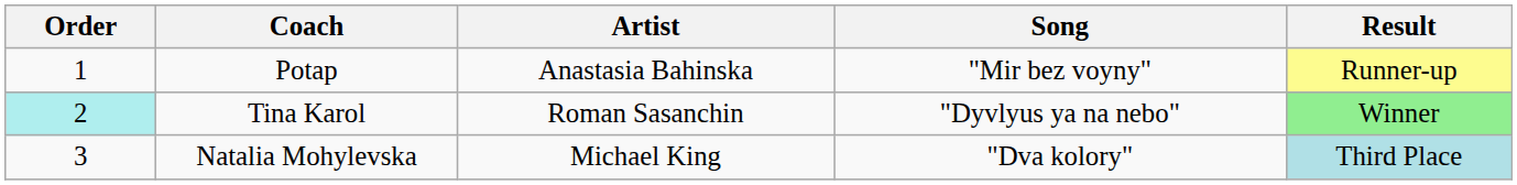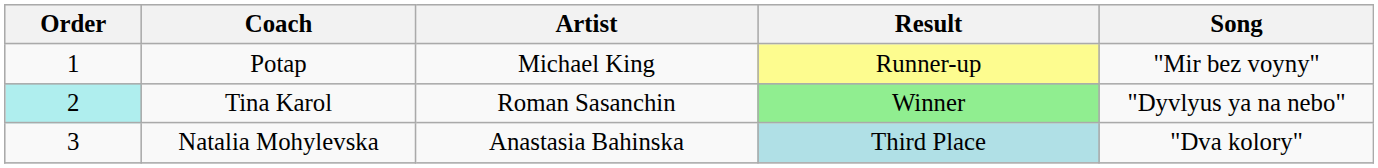 <table class="wikitable" style="text-align:center; width:100%;">
 <tr>
 <th style="width:10%;">Order</th>
 <th style="width:20%;">Coach</th>
 <th style="width:25%;">Artist</th>
+<th style="width:25%;">Result</th>
 <th style="width:30%;">Song</th>
-<th style="width:25%;">Result</th>
 </tr>
 <tr>
 <td>1</td>
 <td>Potap</td>
-<td>Anastasia Bahinska</td>
+<td>Michael King</td>
+<td style="background:#fdfc8f;">Runner-up</td>
 <td>"Mir bez voyny"</td>
-<td style="background:#fdfc8f;">Runner-up</td>
 </tr>
 <tr>
 <td style="background: paleturquoise;">2</td>
 <td>Tina Karol</td>
 <td>Roman Sasanchin</td>
+<td style="background:lightgreen">Winner</td>
 <td>"Dyvlyus ya na nebo"</td>
-<td style="background:lightgreen">Winner</td>
 </tr>
 <tr>
 <td>3</td>
 <td>Natalia Mohylevska</td>
-<td>Michael King</td>
+<td>Anastasia Bahinska</td>
+<td style="background:#B0E0E6;">Third Place</td>
 <td>"Dva kolory"</td>
-<td style="background:#B0E0E6;">Third Place</td>
 </tr>
 </table>
